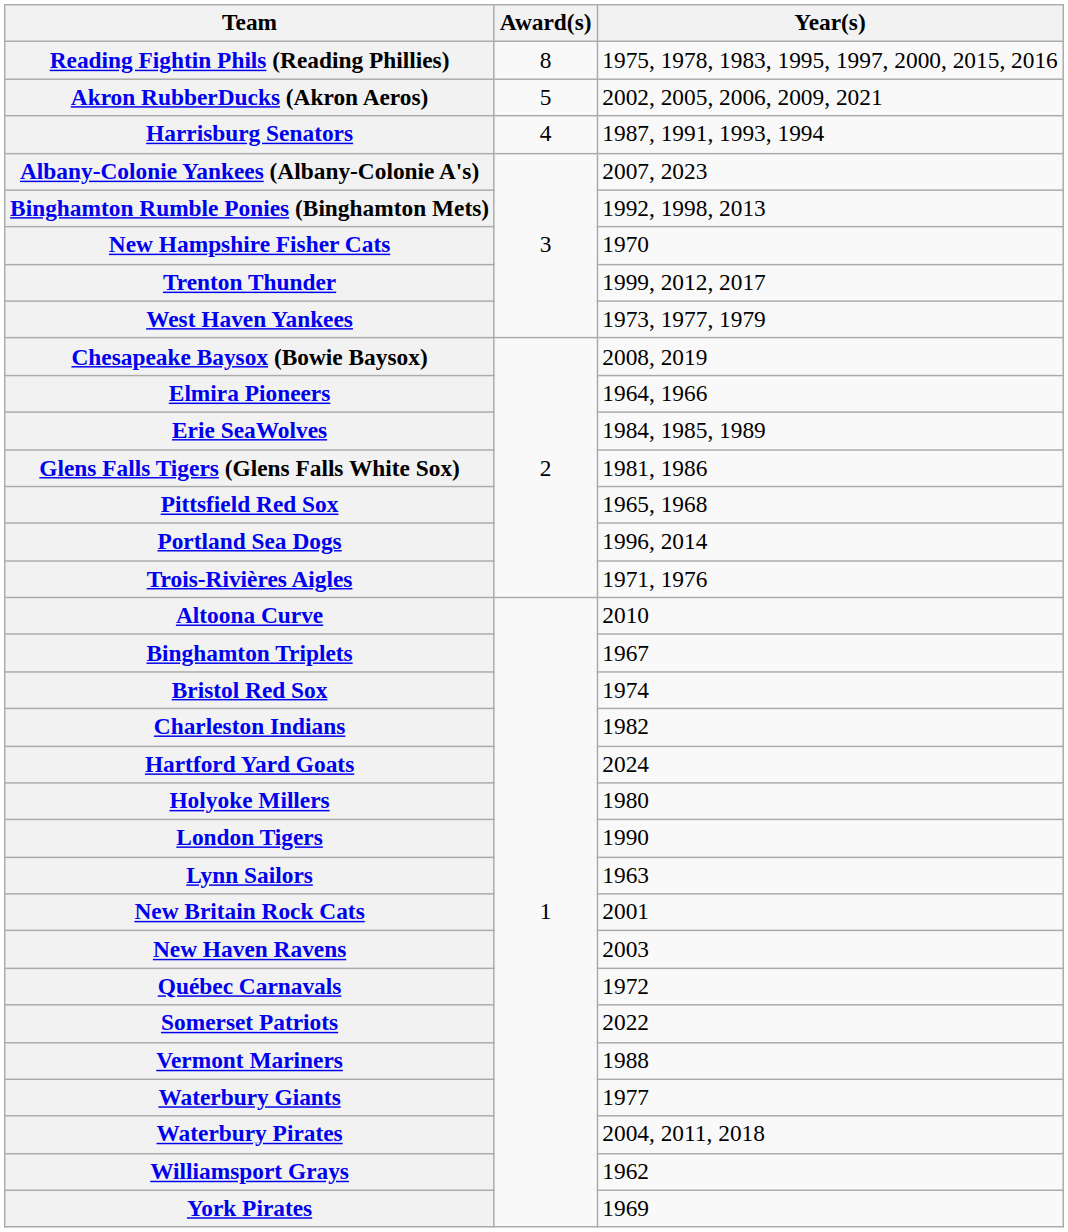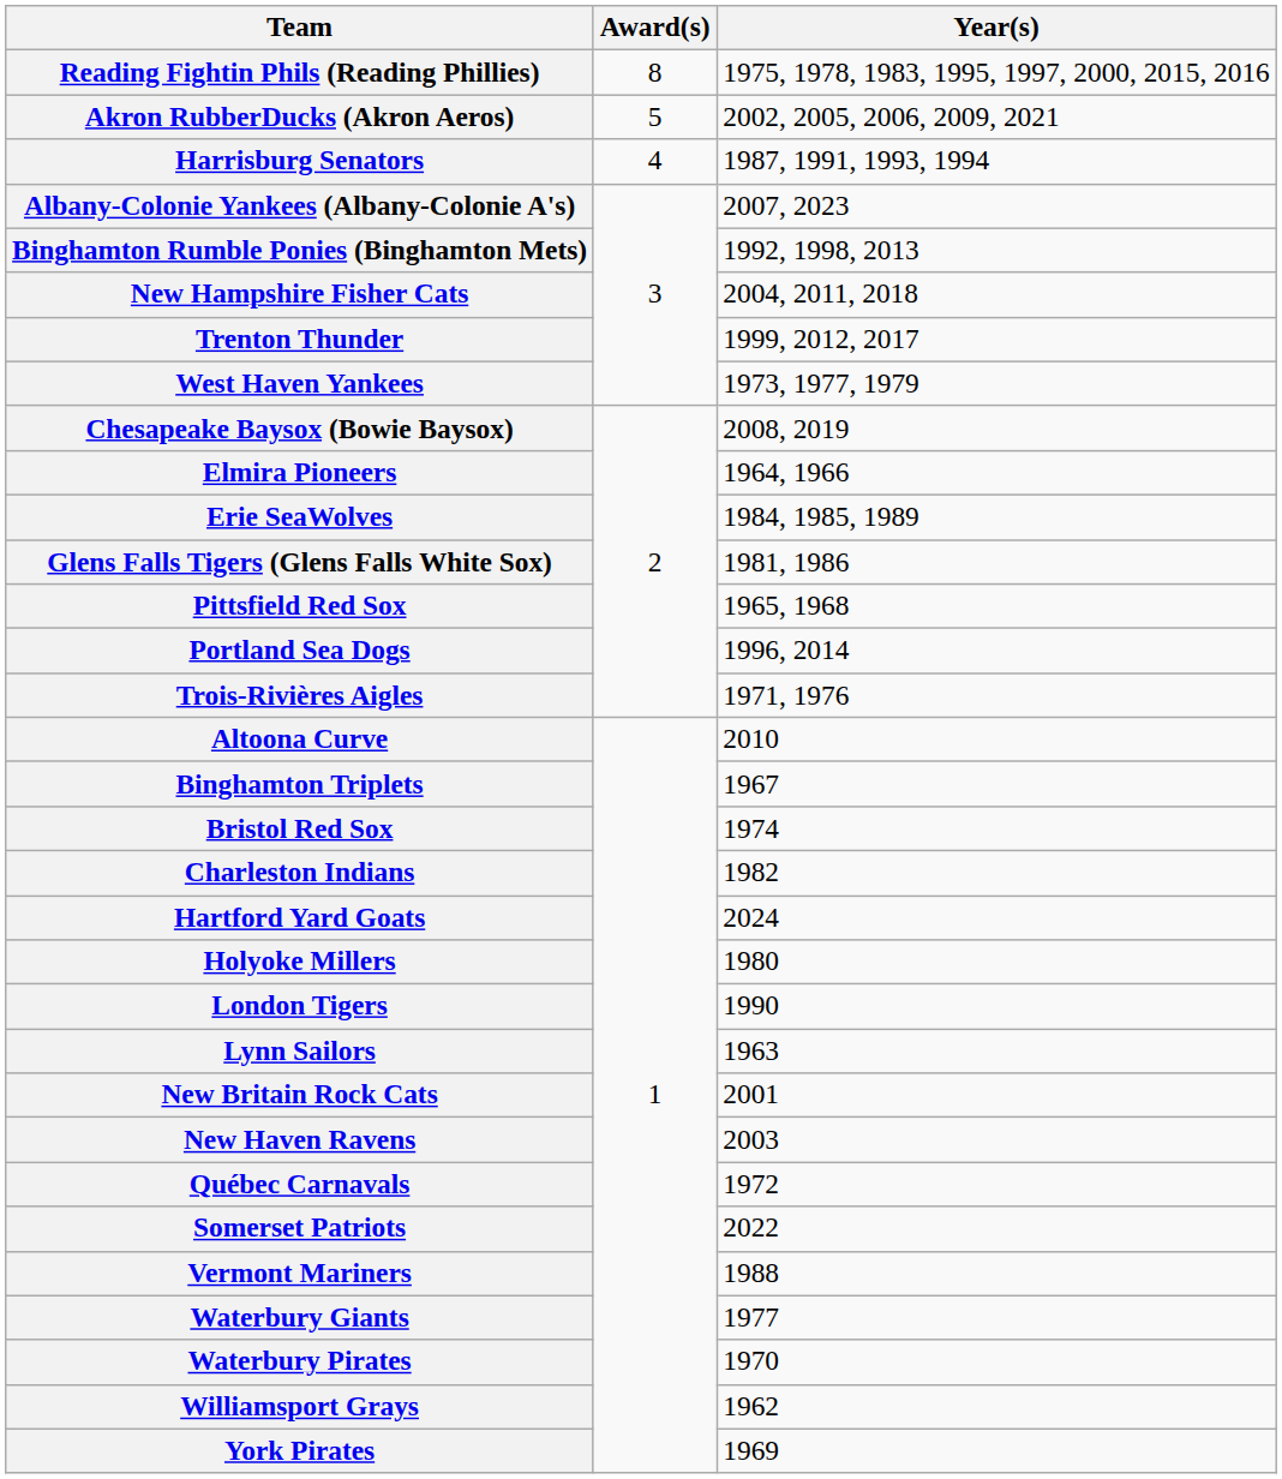 <table class="wikitable sortable plainrowheaders" style="text-align:left">
 <tr>
 <th scope="col">Team</th>
 <th scope="col">Award(s)</th>
 <th scope="col">Year(s)</th>
 </tr>
 <tr>
 <th scope="row"><strong><a href='#'>Reading Fightin Phils</a></strong> (Reading Phillies)</th>
 <td style="text-align:center">8</td>
 <td>1975, 1978, 1983, 1995, 1997, 2000, 2015, 2016</td>
 </tr>
 <tr>
 <th scope="row"><strong><a href='#'>Akron RubberDucks</a></strong> (Akron Aeros)</th>
 <td style="text-align:center">5</td>
 <td>2002, 2005, 2006, 2009, 2021</td>
 </tr>
 <tr>
 <th scope="row"><strong><a href='#'>Harrisburg Senators</a></strong></th>
 <td style="text-align:center">4</td>
 <td>1987, 1991, 1993, 1994</td>
 </tr>
 <tr>
 <th scope="row"><a href='#'>Albany-Colonie Yankees</a> (Albany-Colonie A's)</th>
 <td style="text-align:center" rowspan="5">3</td>
 <td>2007, 2023</td>
 </tr>
 <tr>
 <th scope="row"><strong><a href='#'>Binghamton Rumble Ponies</a></strong> (Binghamton Mets)</th>
 <td>1992, 1998, 2013</td>
 </tr>
 <tr>
 <th scope="row"><strong><a href='#'>New Hampshire Fisher Cats</a></strong></th>
-<td>1970</td>
+<td>2004, 2011, 2018</td>
 </tr>
 <tr>
 <th scope="row"><a href='#'>Trenton Thunder</a></th>
 <td>1999, 2012, 2017</td>
 </tr>
 <tr>
 <th scope="row"><a href='#'>West Haven Yankees</a></th>
 <td>1973, 1977, 1979</td>
 </tr>
 <tr>
 <th scope="row"><strong><a href='#'>Chesapeake Baysox</a></strong> (Bowie Baysox)</th>
 <td style="text-align:center" rowspan="7">2</td>
 <td>2008, 2019</td>
 </tr>
 <tr>
 <th scope="row"><a href='#'>Elmira Pioneers</a></th>
 <td>1964, 1966</td>
 </tr>
 <tr>
 <th scope="row"><strong><a href='#'>Erie SeaWolves</a></strong></th>
 <td>1984, 1985, 1989</td>
 </tr>
 <tr>
 <th scope="row"><a href='#'>Glens Falls Tigers</a> (Glens Falls White Sox)</th>
 <td>1981, 1986</td>
 </tr>
 <tr>
 <th scope="row"><a href='#'>Pittsfield Red Sox</a></th>
 <td>1965, 1968</td>
 </tr>
 <tr>
 <th scope="row"><strong><a href='#'>Portland Sea Dogs</a></strong></th>
 <td>1996, 2014</td>
 </tr>
 <tr>
 <th scope="row"><a href='#'>Trois-Rivières Aigles</a></th>
 <td>1971, 1976</td>
 </tr>
 <tr>
 <th scope="row"><strong><a href='#'>Altoona Curve</a></strong></th>
 <td style="text-align:center" rowspan="17">1</td>
 <td>2010</td>
 </tr>
 <tr>
 <th scope="row"><a href='#'>Binghamton Triplets</a></th>
 <td>1967</td>
 </tr>
 <tr>
 <th scope="row"><a href='#'>Bristol Red Sox</a></th>
 <td>1974</td>
 </tr>
 <tr>
 <th scope="row"><a href='#'>Charleston Indians</a></th>
 <td>1982</td>
 </tr>
 <tr>
 <th scope="row"><strong><a href='#'>Hartford Yard Goats</a></strong></th>
 <td>2024</td>
 </tr>
 <tr>
 <th scope="row"><a href='#'>Holyoke Millers</a></th>
 <td>1980</td>
 </tr>
 <tr>
 <th scope="row"><a href='#'>London Tigers</a></th>
 <td>1990</td>
 </tr>
 <tr>
 <th scope="row"><a href='#'>Lynn Sailors</a></th>
 <td>1963</td>
 </tr>
 <tr>
 <th scope="row"><a href='#'>New Britain Rock Cats</a></th>
 <td>2001</td>
 </tr>
 <tr>
 <th scope="row"><a href='#'>New Haven Ravens</a></th>
 <td>2003</td>
 </tr>
 <tr>
 <th scope="row"><a href='#'>Québec Carnavals</a></th>
 <td>1972</td>
 </tr>
 <tr>
 <th scope="row"><strong><a href='#'>Somerset Patriots</a></strong></th>
 <td>2022</td>
 </tr>
 <tr>
 <th scope="row"><a href='#'>Vermont Mariners</a></th>
 <td>1988</td>
 </tr>
 <tr>
 <th scope="row"><a href='#'>Waterbury Giants</a></th>
 <td>1977</td>
 </tr>
 <tr>
 <th scope="row"><a href='#'>Waterbury Pirates</a></th>
-<td>2004, 2011, 2018</td>
+<td>1970</td>
 </tr>
 <tr>
 <th scope="row"><a href='#'>Williamsport Grays</a></th>
 <td>1962</td>
 </tr>
 <tr>
 <th scope="row"><a href='#'>York Pirates</a></th>
 <td>1969</td>
 </tr>
 </table>
